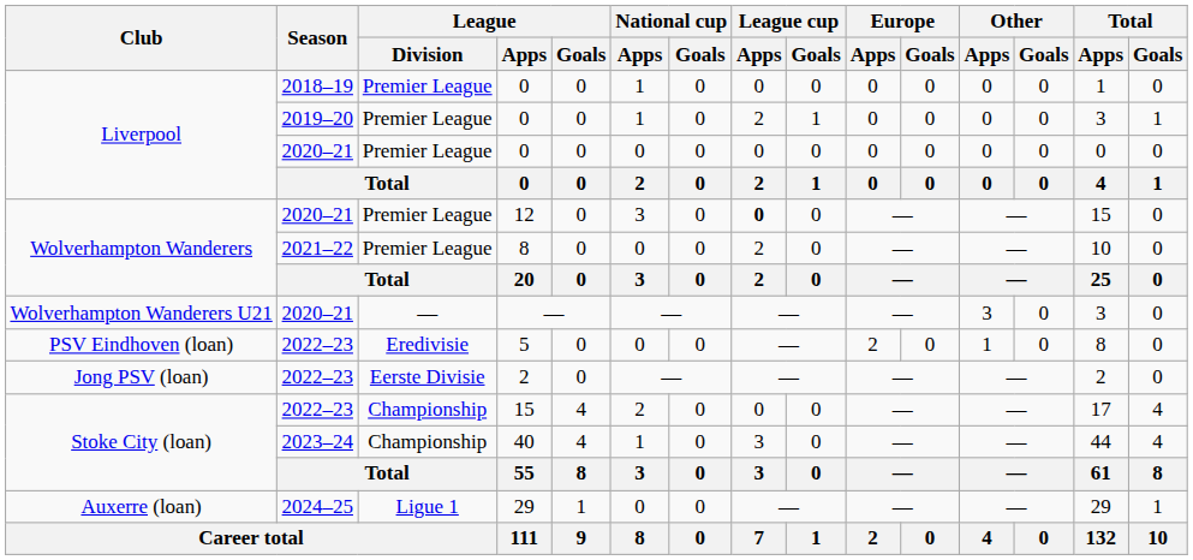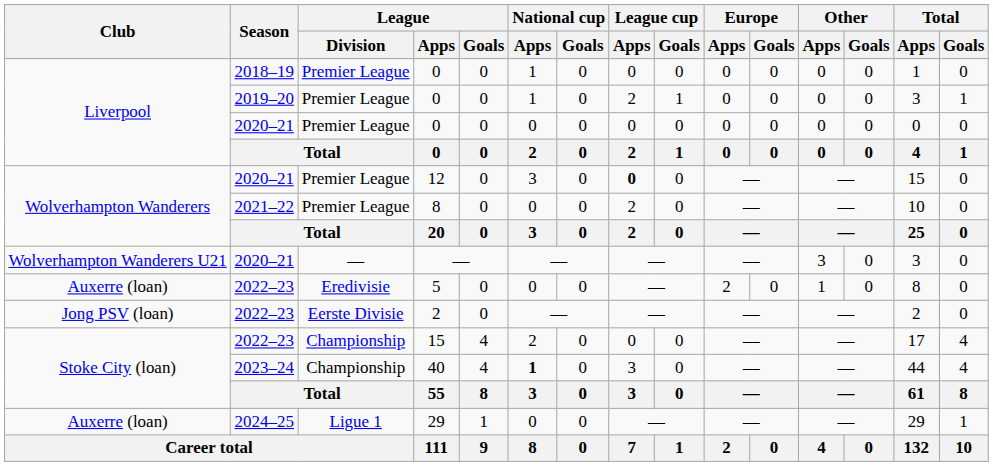 <table class=wikitable style=text-align:center>
 <tr>
 <th rowspan="2">Club</th>
 <th rowspan="2">Season</th>
 <th colspan="3">League</th>
 <th colspan="2">National cup</th>
 <th colspan="2">League cup</th>
 <th colspan="2">Europe</th>
 <th colspan="2">Other</th>
 <th colspan="2">Total</th>
 </tr>
 <tr>
 <th>Division</th>
 <th>Apps</th>
 <th>Goals</th>
 <th>Apps</th>
 <th>Goals</th>
 <th>Apps</th>
 <th>Goals</th>
 <th>Apps</th>
 <th>Goals</th>
 <th>Apps</th>
 <th>Goals</th>
 <th>Apps</th>
 <th>Goals</th>
 </tr>
 <tr>
 <td rowspan="4"><a href='#'>Liverpool</a></td>
 <td><a href='#'>2018–19</a></td>
 <td><a href='#'>Premier League</a></td>
 <td>0</td>
 <td>0</td>
 <td>1</td>
 <td>0</td>
 <td>0</td>
 <td>0</td>
 <td>0</td>
 <td>0</td>
 <td>0</td>
 <td>0</td>
 <td>1</td>
 <td>0</td>
 </tr>
 <tr>
 <td><a href='#'>2019–20</a></td>
 <td>Premier League</td>
 <td>0</td>
 <td>0</td>
 <td>1</td>
 <td>0</td>
 <td>2</td>
 <td>1</td>
 <td>0</td>
 <td>0</td>
 <td>0</td>
 <td>0</td>
 <td>3</td>
 <td>1</td>
 </tr>
 <tr>
 <td><a href='#'>2020–21</a></td>
 <td>Premier League</td>
 <td>0</td>
 <td>0</td>
 <td>0</td>
 <td>0</td>
 <td>0</td>
 <td>0</td>
 <td>0</td>
 <td>0</td>
 <td>0</td>
 <td>0</td>
 <td>0</td>
 <td>0</td>
 </tr>
 <tr>
 <th colspan="2">Total</th>
 <th>0</th>
 <th>0</th>
 <th>2</th>
 <th>0</th>
 <th>2</th>
 <th>1</th>
 <th>0</th>
 <th>0</th>
 <th>0</th>
 <th>0</th>
 <th>4</th>
 <th>1</th>
 </tr>
 <tr>
 <td rowspan="3"><a href='#'>Wolverhampton Wanderers</a></td>
 <td><a href='#'>2020–21</a></td>
 <td>Premier League</td>
 <td>12</td>
 <td>0</td>
 <td>3</td>
 <td>0</td>
 <td><strong>0</strong></td>
 <td>0</td>
 <td colspan="2">—</td>
 <td colspan="2">—</td>
 <td>15</td>
 <td>0</td>
 </tr>
 <tr>
 <td><a href='#'>2021–22</a></td>
 <td>Premier League</td>
 <td>8</td>
 <td>0</td>
 <td>0</td>
 <td>0</td>
 <td>2</td>
 <td>0</td>
 <td colspan="2">—</td>
 <td colspan="2">—</td>
 <td>10</td>
 <td>0</td>
 </tr>
 <tr>
 <th colspan="2">Total</th>
 <th>20</th>
 <th>0</th>
 <th>3</th>
 <th>0</th>
 <th>2</th>
 <th>0</th>
 <th colspan="2">—</th>
 <th colspan="2">—</th>
 <th>25</th>
 <th>0</th>
 </tr>
 <tr>
 <td><a href='#'>Wolverhampton Wanderers U21</a></td>
 <td><a href='#'>2020–21</a></td>
 <td colspan=1>—</td>
 <td colspan="2">—</td>
 <td colspan="2">—</td>
 <td colspan="2">—</td>
 <td colspan="2">—</td>
 <td>3</td>
 <td>0</td>
 <td>3</td>
 <td>0</td>
 </tr>
 <tr>
-<td><a href='#'>PSV Eindhoven</a> (loan)</td>
+<td><a href='#'>Auxerre</a> (loan)</td>
 <td><a href='#'>2022–23</a></td>
 <td><a href='#'>Eredivisie</a></td>
 <td>5</td>
 <td>0</td>
 <td>0</td>
 <td>0</td>
 <td colspan="2">—</td>
 <td>2</td>
 <td>0</td>
 <td>1</td>
 <td>0</td>
 <td>8</td>
 <td>0</td>
 </tr>
 <tr>
 <td><a href='#'>Jong PSV</a> (loan)</td>
 <td><a href='#'>2022–23</a></td>
 <td><a href='#'>Eerste Divisie</a></td>
 <td>2</td>
 <td>0</td>
 <td colspan="2">—</td>
 <td colspan="2">—</td>
 <td colspan="2">—</td>
 <td colspan="2">—</td>
 <td>2</td>
 <td>0</td>
 </tr>
 <tr>
 <td rowspan=3><a href='#'>Stoke City</a> (loan)</td>
 <td><a href='#'>2022–23</a></td>
 <td><a href='#'>Championship</a></td>
 <td>15</td>
 <td>4</td>
 <td>2</td>
 <td>0</td>
 <td>0</td>
 <td>0</td>
 <td colspan="2">—</td>
 <td colspan="2">—</td>
 <td>17</td>
 <td>4</td>
 </tr>
 <tr>
 <td><a href='#'>2023–24</a></td>
 <td>Championship</td>
 <td>40</td>
 <td>4</td>
-<td>1</td>
+<td><strong>1</strong></td>
 <td>0</td>
 <td>3</td>
 <td>0</td>
 <td colspan="2">—</td>
 <td colspan="2">—</td>
 <td>44</td>
 <td>4</td>
 </tr>
 <tr>
 <th colspan="2">Total</th>
 <th>55</th>
 <th>8</th>
 <th>3</th>
 <th>0</th>
 <th>3</th>
 <th>0</th>
 <th colspan="2">—</th>
 <th colspan="2">—</th>
 <th>61</th>
 <th>8</th>
 </tr>
 <tr>
 <td><a href='#'>Auxerre</a> (loan)</td>
 <td><a href='#'>2024–25</a></td>
 <td><a href='#'>Ligue 1</a></td>
 <td>29</td>
 <td>1</td>
 <td>0</td>
 <td>0</td>
 <td colspan="2">—</td>
 <td colspan="2">—</td>
 <td colspan="2">—</td>
 <td>29</td>
 <td>1</td>
 </tr>
 <tr>
 <th colspan="3">Career total</th>
 <th>111</th>
 <th>9</th>
 <th>8</th>
 <th>0</th>
 <th>7</th>
 <th>1</th>
 <th>2</th>
 <th>0</th>
 <th>4</th>
 <th>0</th>
 <th>132</th>
 <th>10</th>
 </tr>
 </table>
